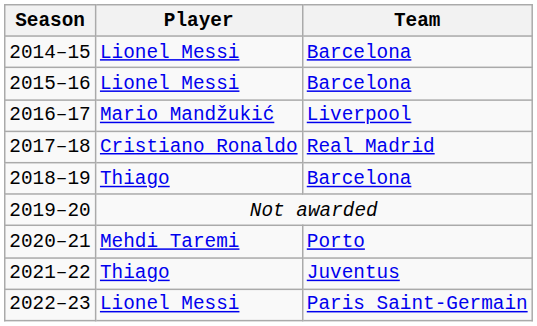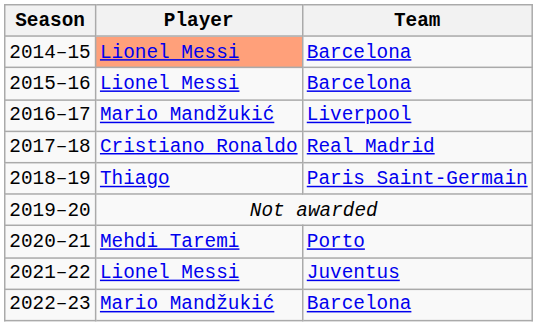 <table class="sortable wikitable">
 <tr>
 <th>Season</th>
 <th>Player</th>
 <th>Team</th>
 </tr>
 <tr>
 <td align="center">2014–15</td>
-<td> <a href='#'>Lionel Messi</a></td>
+<td style="background: lightsalmon;"> <a href='#'>Lionel Messi</a></td>
 <td> <a href='#'>Barcelona</a></td>
 </tr>
 <tr>
 <td align="center">2015–16</td>
 <td> <a href='#'>Lionel Messi</a></td>
 <td> <a href='#'>Barcelona</a></td>
 </tr>
 <tr>
 <td align="center">2016–17</td>
 <td> <a href='#'>Mario Mandžukić</a></td>
 <td> <a href='#'>Liverpool</a></td>
 </tr>
 <tr>
 <td align="center">2017–18</td>
 <td> <a href='#'>Cristiano Ronaldo</a></td>
 <td> <a href='#'>Real Madrid</a></td>
 </tr>
 <tr>
 <td align="center">2018–19</td>
 <td> <a href='#'>Thiago</a></td>
-<td> <a href='#'>Barcelona</a></td>
+<td> <a href='#'>Paris Saint-Germain</a></td>
 </tr>
 <tr>
 <td align="center">2019–20</td>
 <td colspan="2" align="center"><em>Not awarded</em></td>
 </tr>
 <tr>
 <td align="center">2020–21</td>
 <td> <a href='#'>Mehdi Taremi</a></td>
 <td> <a href='#'>Porto</a></td>
 </tr>
 <tr>
 <td align="center">2021–22</td>
-<td> <a href='#'>Thiago</a></td>
+<td> <a href='#'>Lionel Messi</a></td>
 <td> <a href='#'>Juventus</a></td>
 </tr>
 <tr>
 <td align="center">2022–23</td>
-<td> <a href='#'>Lionel Messi</a></td>
-<td> <a href='#'>Paris Saint-Germain</a></td>
+<td> <a href='#'>Mario Mandžukić</a></td>
+<td> <a href='#'>Barcelona</a></td>
 </tr>
 </table>
